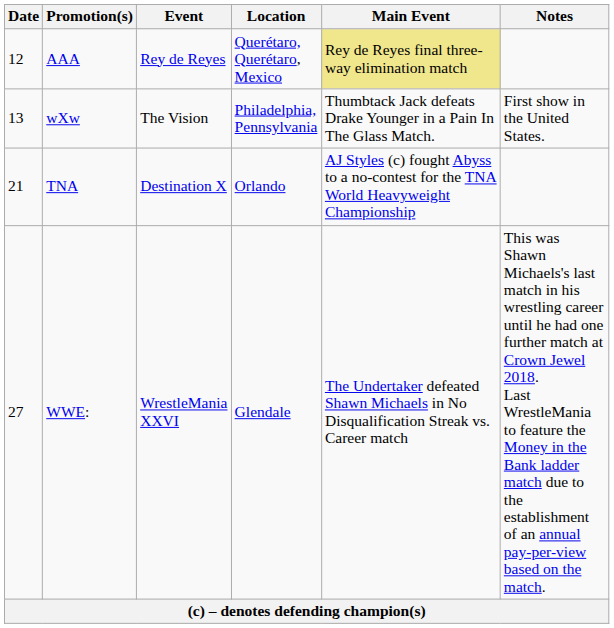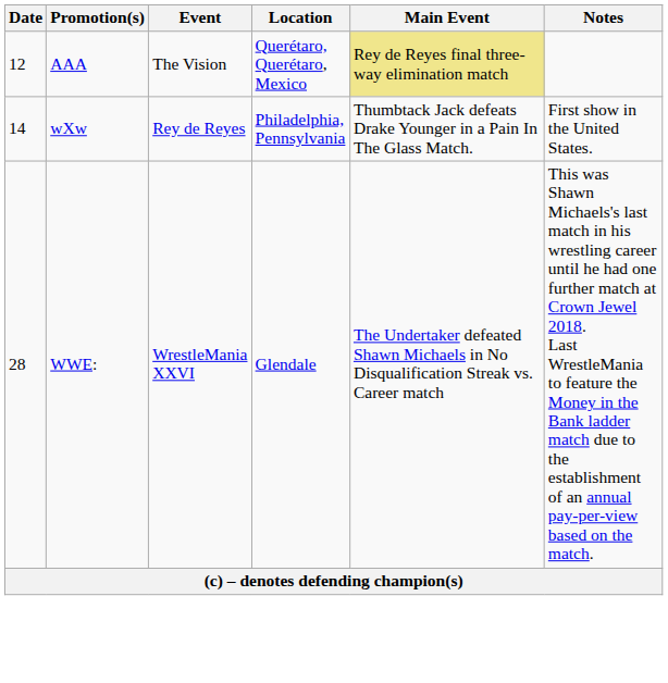 <table class="wikitable" style="width:100%;">
 <tr>
 <th width=5%>Date</th>
 <th width=5%>Promotion(s)</th>
 <th style="width:15%;">Event</th>
 <th style="width:15%;">Location</th>
 <th style="width:40%;">Main Event</th>
 <th style="width:20%;">Notes</th>
 </tr>
 <tr>
 <td>12</td>
 <td><a href='#'>AAA</a></td>
-<td><a href='#'>Rey de Reyes</a></td>
+<td>The Vision</td>
 <td><a href='#'>Querétaro, Querétaro</a>, <a href='#'>Mexico</a></td>
 <td style="background: khaki;">Rey de Reyes final three-way elimination match</td>
 <td></td>
 </tr>
 <tr>
-<td>13</td>
+<td>14</td>
 <td><a href='#'>wXw</a></td>
-<td>The Vision</td>
+<td><a href='#'>Rey de Reyes</a></td>
 <td><a href='#'>Philadelphia, Pennsylvania</a></td>
 <td>Thumbtack Jack defeats Drake Younger in a Pain In The Glass Match.</td>
 <td>First show in the United States.</td>
 </tr>
 <tr>
-<td>21</td>
-<td><a href='#'>TNA</a></td>
-<td><a href='#'>Destination X</a></td>
-<td><a href='#'>Orlando</a></td>
-<td><a href='#'>AJ Styles</a> (c) fought <a href='#'>Abyss</a> to a no-contest for the <a href='#'>TNA World Heavyweight Championship</a></td>
-<td></td>
-</tr>
-<tr>
-<td>27</td>
+<td>28</td>
 <td><a href='#'>WWE</a>:<br></td>
 <td><a href='#'>WrestleMania XXVI</a></td>
 <td><a href='#'>Glendale</a></td>
 <td><a href='#'>The Undertaker</a> defeated <a href='#'>Shawn Michaels</a> in No Disqualification Streak vs. Career match</td>
 <td>This was Shawn Michaels's last match in his wrestling career until he had one further match at <a href='#'>Crown Jewel 2018</a>.<br>Last WrestleMania to feature the <a href='#'>Money in the Bank ladder match</a> due to the establishment of an <a href='#'>annual pay-per-view based on the match</a>.</td>
 </tr>
 <tr>
 <th colspan="6">(c) – denotes defending champion(s)</th>
 </tr>
 </table>
